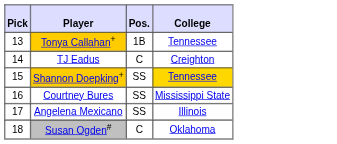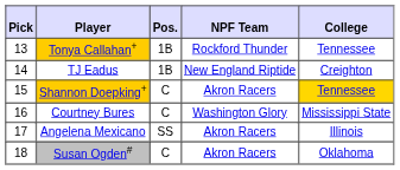 <table style="text-align: center" border="1" cellpadding="3" cellspacing="0">
 <tr>
 <th style="background:#ddf;"><br>Pick</th>
 <th style="background:#ddf;"><br>Player</th>
 <th style="background:#ddf;"><br>Pos.</th>
+<th style="background:#ddf;"><br>NPF Team</th>
 <th style="background:#ddf;"><br>College</th>
 </tr>
 <tr>
 <td>13</td>
 <td style="background:#FFCC00;"><a href='#'>Tonya Callahan</a><sup>+</sup></td>
 <td>1B</td>
+<td><a href='#'>Rockford Thunder</a></td>
 <td><a href='#'>Tennessee</a></td>
 </tr>
 <tr>
 <td>14</td>
 <td><a href='#'>TJ Eadus</a></td>
-<td>C</td>
+<td>1B</td>
+<td><a href='#'>New England Riptide</a></td>
 <td><a href='#'>Creighton</a></td>
 </tr>
 <tr>
 <td>15</td>
 <td style="background:#FFCC00;"><a href='#'>Shannon Doepking</a><sup>+</sup></td>
-<td>SS</td>
+<td>C</td>
+<td><a href='#'>Akron Racers</a></td>
 <td style="background: gold;"><a href='#'>Tennessee</a></td>
 </tr>
 <tr>
 <td>16</td>
 <td><a href='#'>Courtney Bures</a></td>
-<td>SS</td>
+<td>C</td>
+<td><a href='#'>Washington Glory</a></td>
 <td><a href='#'>Mississippi State</a></td>
 </tr>
 <tr>
 <td>17</td>
 <td><a href='#'>Angelena Mexicano</a></td>
 <td>SS</td>
+<td><a href='#'>Akron Racers</a></td>
 <td><a href='#'>Illinois</a></td>
 </tr>
 <tr>
 <td>18</td>
 <td style="background:#C0C0C0;"><a href='#'>Susan Ogden</a><sup>#</sup></td>
 <td>C</td>
+<td><a href='#'>Akron Racers</a></td>
 <td><a href='#'>Oklahoma</a></td>
 </tr>
 </table>
